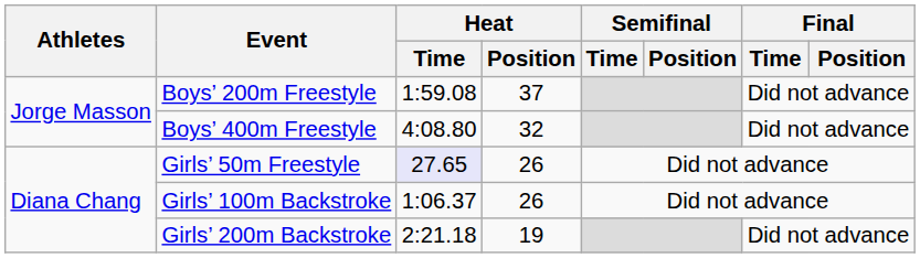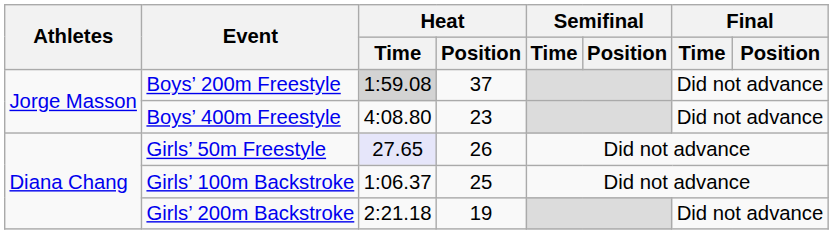 <table class="wikitable" border="1" style="font-size:90%">
 <tr>
 <th rowspan=2>Athletes</th>
 <th rowspan=2>Event</th>
 <th colspan=2>Heat</th>
 <th colspan=2>Semifinal</th>
 <th colspan=2>Final</th>
 </tr>
 <tr>
 <th>Time</th>
 <th>Position</th>
 <th>Time</th>
 <th>Position</th>
 <th>Time</th>
 <th>Position</th>
 </tr>
 <tr>
 <td rowspan=2><a href='#'>Jorge Masson</a></td>
 <td><a href='#'>Boys’ 200m Freestyle</a></td>
-<td align=center>1:59.08</td>
+<td align=center style="background: lightgrey;">1:59.08</td>
 <td align=center>37</td>
 <td colspan=2 bgcolor=#DCDCDC></td>
 <td colspan="2" align=center>Did not advance</td>
 </tr>
 <tr>
 <td><a href='#'>Boys’ 400m Freestyle</a></td>
 <td align=center>4:08.80</td>
-<td align=center>32</td>
+<td align=center>23</td>
 <td colspan=2 bgcolor=#DCDCDC></td>
 <td colspan="2" align=center>Did not advance</td>
 </tr>
 <tr>
 <td rowspan=3><a href='#'>Diana Chang</a></td>
 <td><a href='#'>Girls’ 50m Freestyle</a></td>
 <td align=center style="background: lavender;">27.65</td>
 <td align=center>26</td>
 <td colspan="4" align=center>Did not advance</td>
 </tr>
 <tr>
 <td><a href='#'>Girls’ 100m Backstroke</a></td>
 <td align=center>1:06.37</td>
-<td align=center>26</td>
+<td align=center>25</td>
 <td colspan="4" align=center>Did not advance</td>
 </tr>
 <tr>
 <td><a href='#'>Girls’ 200m Backstroke</a></td>
 <td align=center>2:21.18</td>
 <td align=center>19</td>
 <td colspan=2 bgcolor=#DCDCDC></td>
 <td colspan="2" align=center>Did not advance</td>
 </tr>
 </table>
